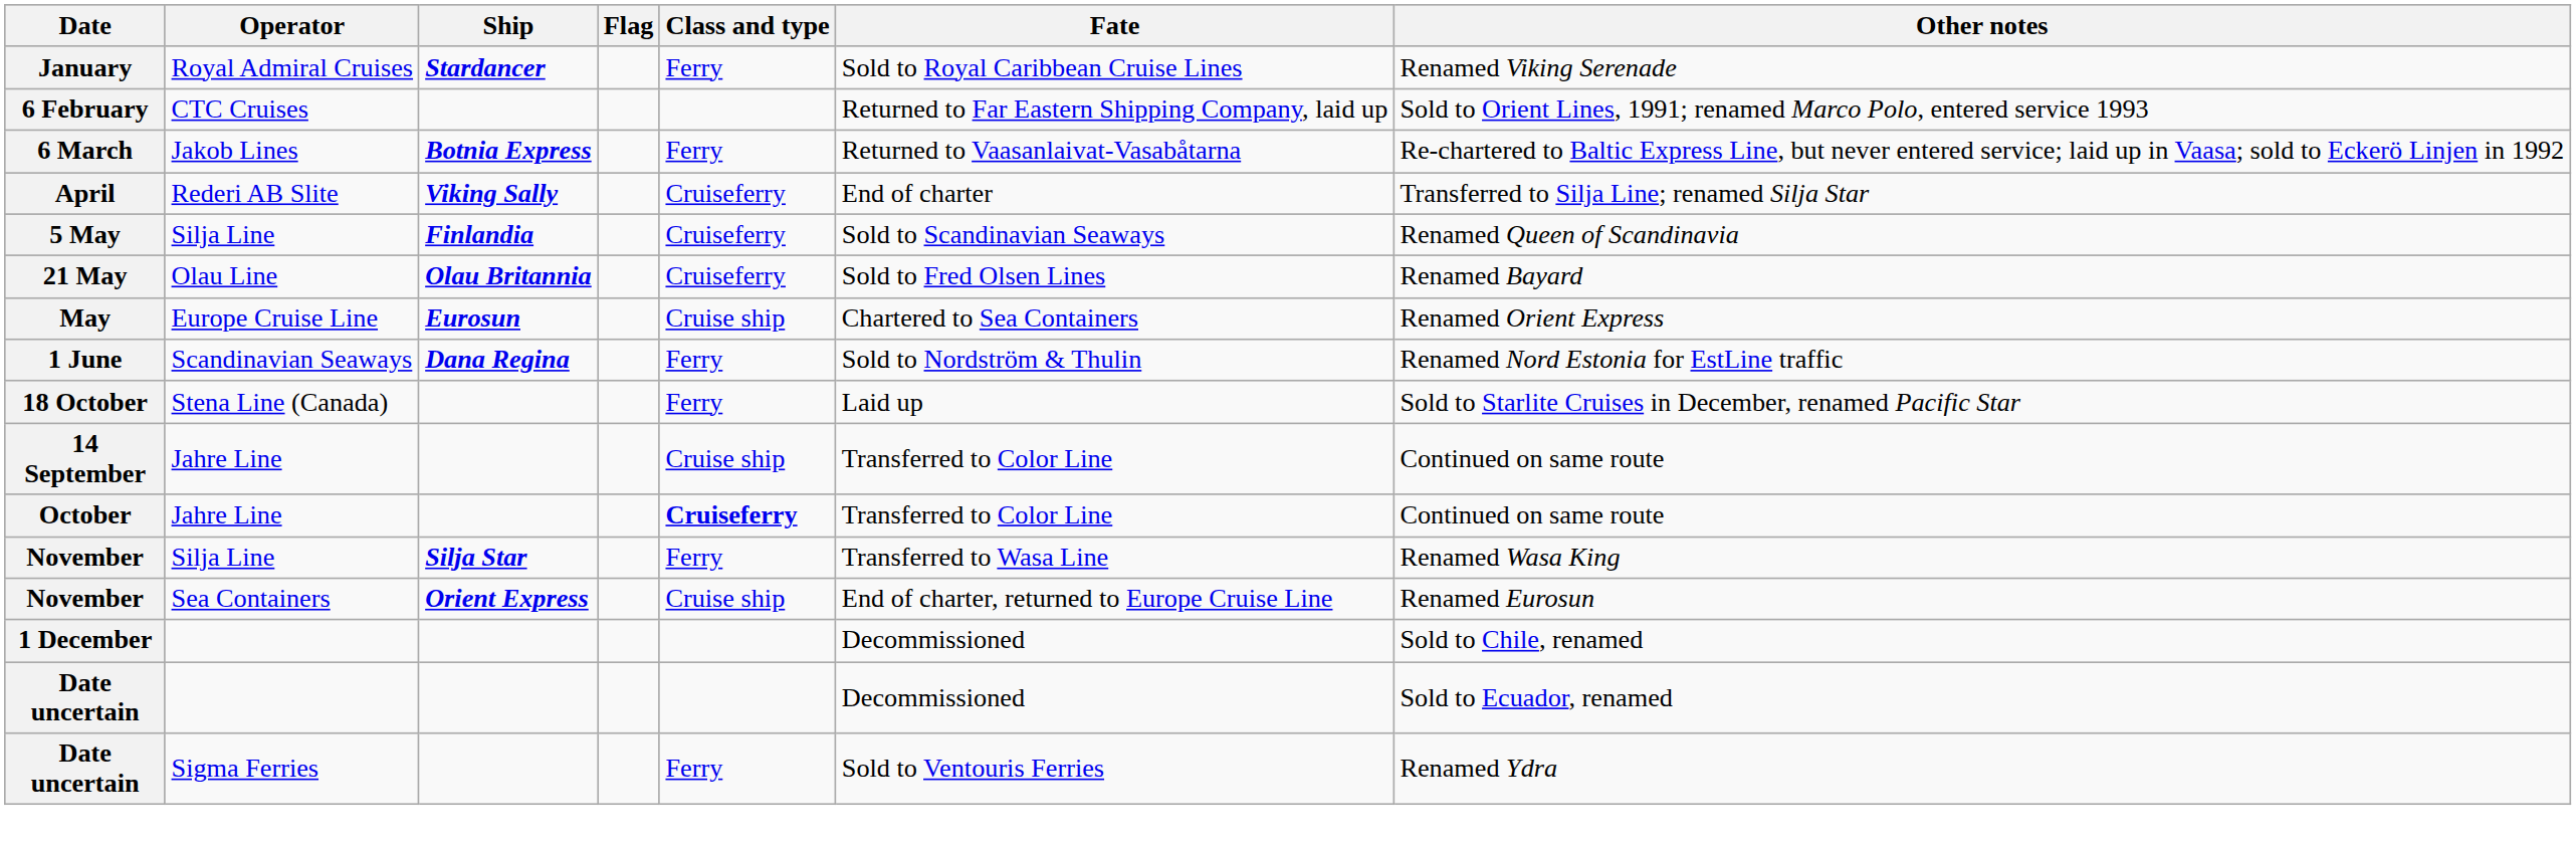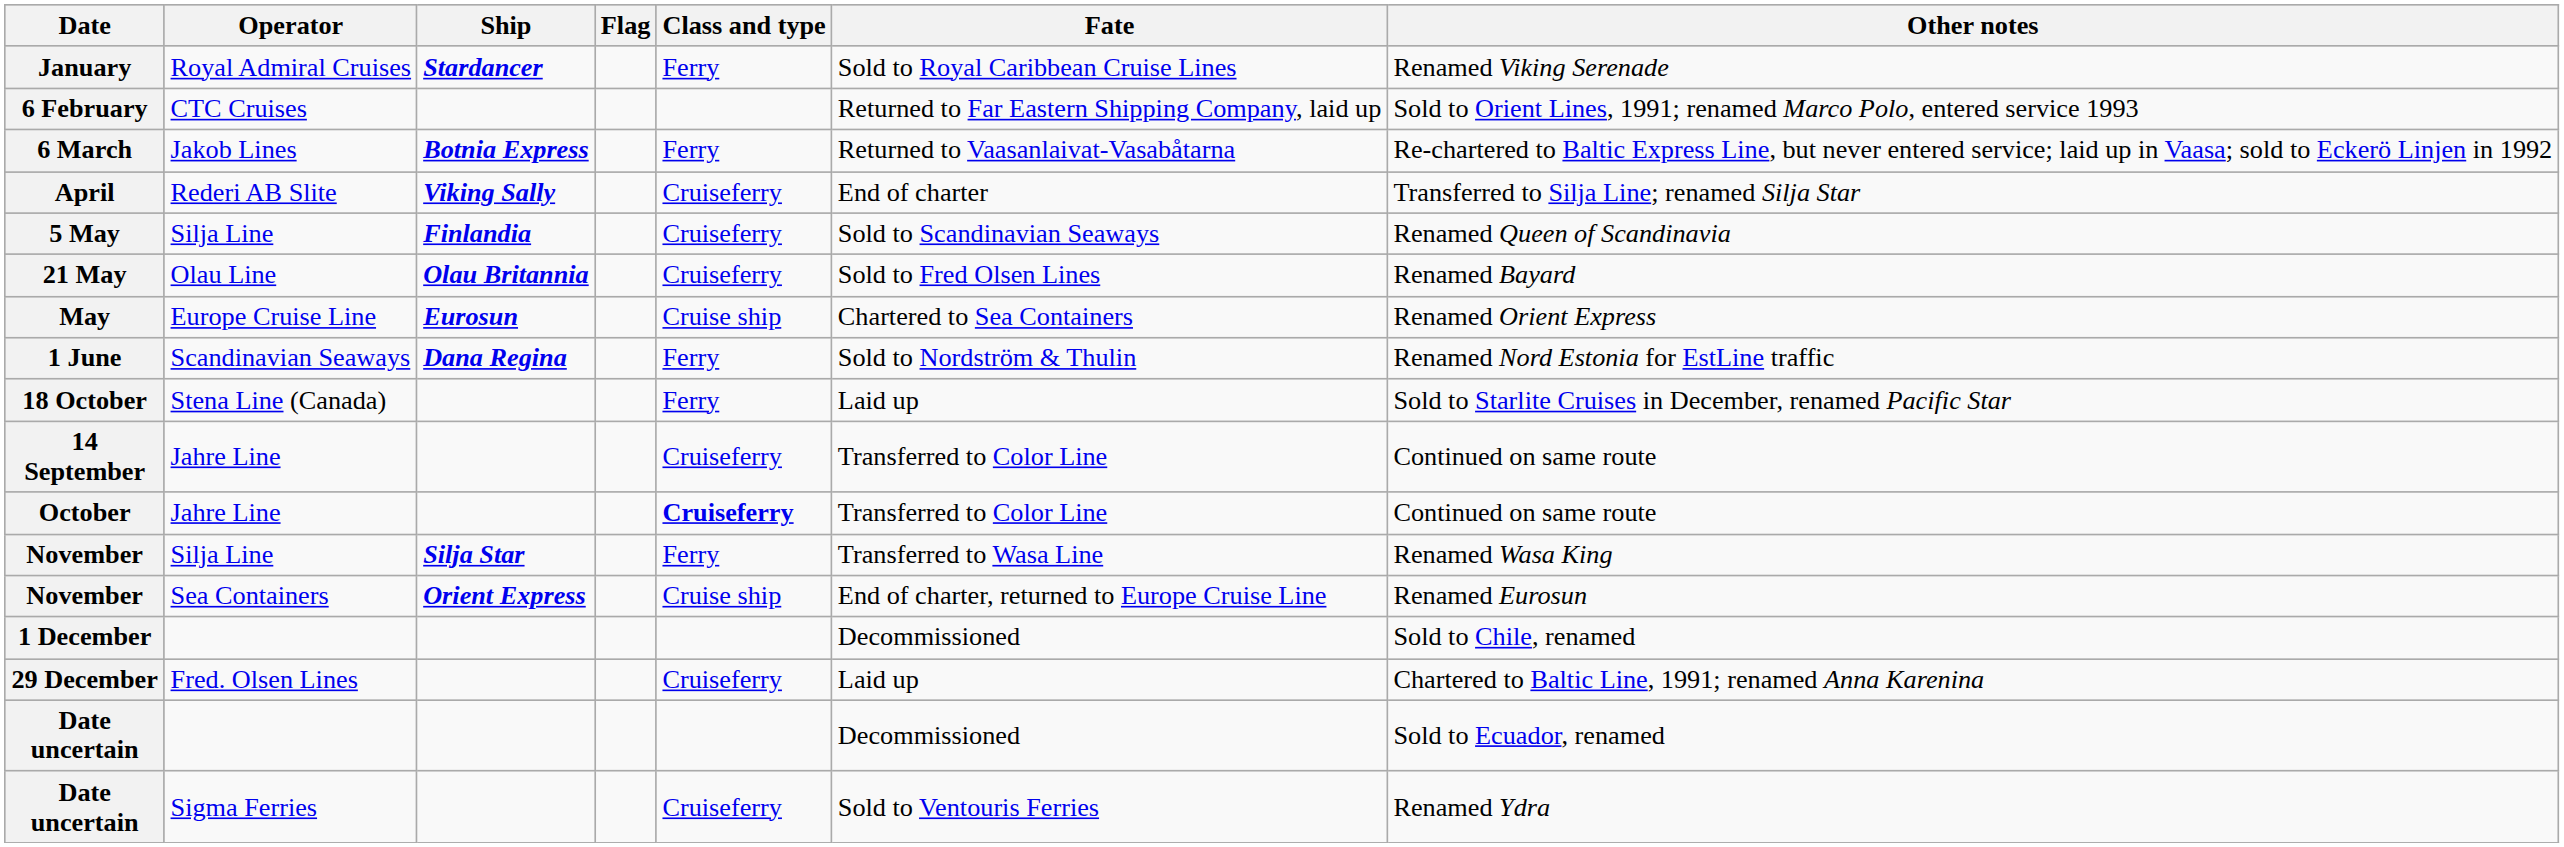 <table class="wikitable">
 <tr>
 <th width="90">Date</th>
 <th>Operator</th>
 <th>Ship</th>
 <th>Flag</th>
 <th>Class and type</th>
 <th>Fate</th>
 <th>Other notes</th>
 </tr>
 <tr ---->
 <th>January</th>
 <td><a href='#'>Royal Admiral Cruises</a></td>
 <td><strong><a href='#'><em>Stardancer</em></a></strong></td>
 <td></td>
 <td><a href='#'>Ferry</a></td>
 <td>Sold to <a href='#'>Royal Caribbean Cruise Lines</a></td>
 <td>Renamed <em>Viking Serenade</em></td>
 </tr>
 <tr ---->
 <th>6 February</th>
 <td><a href='#'>CTC Cruises</a></td>
 <td><strong></strong></td>
 <td></td>
 <td></td>
 <td>Returned to <a href='#'>Far Eastern Shipping Company</a>, laid up</td>
 <td>Sold to <a href='#'>Orient Lines</a>, 1991; renamed <em>Marco Polo</em>, entered service 1993</td>
 </tr>
 <tr ---->
 <th>6 March</th>
 <td><a href='#'>Jakob Lines</a></td>
 <td><strong><a href='#'><em>Botnia Express</em></a></strong></td>
 <td></td>
 <td><a href='#'>Ferry</a></td>
 <td>Returned to <a href='#'>Vaasanlaivat-Vasabåtarna</a></td>
 <td>Re-chartered to <a href='#'>Baltic Express Line</a>, but never entered service; laid up in <a href='#'>Vaasa</a>; sold to <a href='#'>Eckerö Linjen</a> in 1992</td>
 </tr>
 <tr ---->
 <th>April</th>
 <td><a href='#'>Rederi AB Slite</a></td>
 <td><strong><a href='#'><em>Viking Sally</em></a></strong></td>
 <td></td>
 <td><a href='#'>Cruiseferry</a></td>
 <td>End of charter</td>
 <td>Transferred to <a href='#'>Silja Line</a>; renamed <em>Silja Star</em></td>
 </tr>
 <tr ---->
 <th>5 May</th>
 <td><a href='#'>Silja Line</a></td>
 <td><strong><a href='#'><em>Finlandia</em></a></strong></td>
 <td></td>
 <td><a href='#'>Cruiseferry</a></td>
 <td>Sold to <a href='#'>Scandinavian Seaways</a></td>
 <td>Renamed <em>Queen of Scandinavia</em></td>
 </tr>
 <tr ---->
 <th>21 May</th>
 <td><a href='#'>Olau Line</a></td>
 <td><strong><a href='#'><em>Olau Britannia</em></a></strong></td>
 <td></td>
 <td><a href='#'>Cruiseferry</a></td>
 <td>Sold to <a href='#'>Fred Olsen Lines</a></td>
 <td>Renamed <em>Bayard</em></td>
 </tr>
 <tr ---->
 <th>May</th>
 <td><a href='#'>Europe Cruise Line</a></td>
 <td><strong><a href='#'><em>Eurosun</em></a></strong></td>
 <td></td>
 <td><a href='#'>Cruise ship</a></td>
 <td>Chartered to <a href='#'>Sea Containers</a></td>
 <td>Renamed <em>Orient Express</em></td>
 </tr>
 <tr ---->
 <th>1 June</th>
 <td><a href='#'>Scandinavian Seaways</a></td>
 <td><strong><a href='#'><em>Dana Regina</em></a></strong></td>
 <td></td>
 <td><a href='#'>Ferry</a></td>
 <td>Sold to <a href='#'>Nordström & Thulin</a></td>
 <td>Renamed <em>Nord Estonia</em> for <a href='#'>EstLine</a> traffic</td>
 </tr>
 <tr ---->
 <th>18 October</th>
 <td><a href='#'>Stena Line</a> (Canada)</td>
 <td><strong></strong></td>
 <td></td>
 <td><a href='#'>Ferry</a></td>
 <td>Laid up</td>
 <td>Sold to <a href='#'>Starlite Cruises</a> in December, renamed <em>Pacific Star</em></td>
 </tr>
 <tr ---->
 <th>14 September</th>
 <td><a href='#'>Jahre Line</a></td>
 <td><strong></strong></td>
 <td></td>
-<td><a href='#'>Cruise ship</a></td>
+<td><a href='#'>Cruiseferry</a></td>
 <td>Transferred to <a href='#'>Color Line</a></td>
 <td>Continued on same route</td>
 </tr>
 <tr ---->
 <th>October</th>
 <td><a href='#'>Jahre Line</a></td>
 <td><strong></strong></td>
 <td></td>
 <td><strong><a href='#'>Cruiseferry</a></strong></td>
 <td>Transferred to <a href='#'>Color Line</a></td>
 <td>Continued on same route</td>
 </tr>
 <tr ---->
 <th>November</th>
 <td><a href='#'>Silja Line</a></td>
 <td><strong><a href='#'><em>Silja Star</em></a></strong></td>
 <td></td>
 <td><a href='#'>Ferry</a></td>
 <td>Transferred to <a href='#'>Wasa Line</a></td>
 <td>Renamed <em>Wasa King</em></td>
 </tr>
 <tr ---->
 <th>November</th>
 <td><a href='#'>Sea Containers</a></td>
 <td><strong><a href='#'><em>Orient Express</em></a></strong></td>
 <td></td>
 <td><a href='#'>Cruise ship</a></td>
 <td>End of charter, returned to <a href='#'>Europe Cruise Line</a></td>
 <td>Renamed <em>Eurosun</em></td>
 </tr>
 <tr ---->
 <th>1 December</th>
 <td></td>
 <td><strong></strong></td>
 <td></td>
 <td></td>
 <td>Decommissioned</td>
 <td>Sold to <a href='#'>Chile</a>, renamed </td>
 </tr>
 <tr ---->
+<th>29 December</th>
+<td><a href='#'>Fred. Olsen Lines</a></td>
+<td><strong></strong></td>
+<td></td>
+<td><a href='#'>Cruiseferry</a></td>
+<td>Laid up</td>
+<td>Chartered to <a href='#'>Baltic Line</a>, 1991; renamed <em>Anna Karenina</em></td>
+</tr>
+<tr ---->
 <th>Date uncertain</th>
 <td></td>
 <td><strong></strong></td>
 <td></td>
 <td></td>
 <td>Decommissioned</td>
 <td>Sold to <a href='#'>Ecuador</a>, renamed </td>
 </tr>
 <tr ---->
 <th>Date uncertain</th>
 <td><a href='#'>Sigma Ferries</a></td>
 <td><strong></strong></td>
 <td></td>
-<td><a href='#'>Ferry</a></td>
+<td><a href='#'>Cruiseferry</a></td>
 <td>Sold to <a href='#'>Ventouris Ferries</a></td>
 <td>Renamed <em>Ydra</em></td>
 </tr>
 </table>
